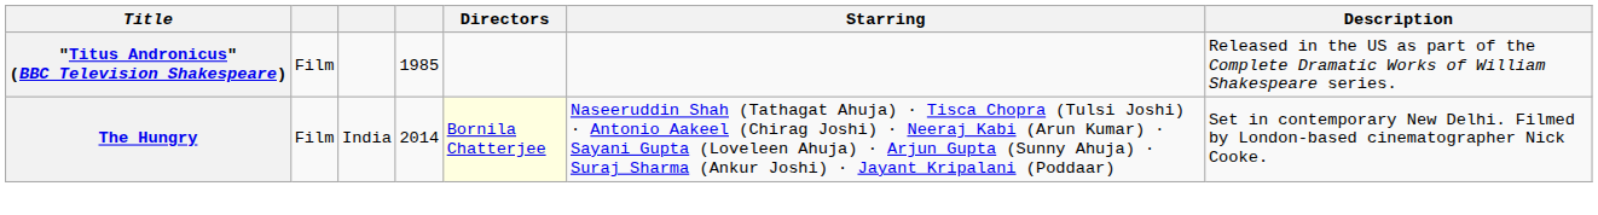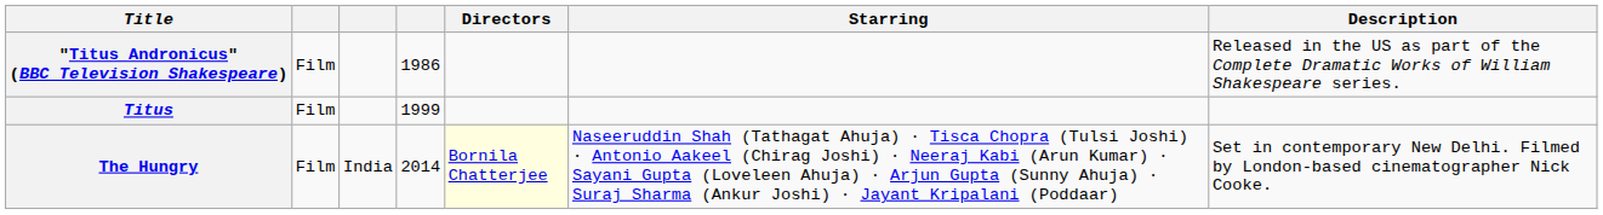 <table class="wikitable sortable">
 <tr>
 <th scope="col"><em>Title</em></th>
 <th scope="col"></th>
 <th scope="col"></th>
 <th scope="col"></th>
 <th scope="col" class="unsortable">Directors</th>
 <th scope="col" class="unsortable" style="min-width: 10em">Starring</th>
 <th scope="col" class="unsortable" style="min-width: 15em">Description</th>
 </tr>
 <tr>
 <th scope="row" style="white-space: nowrap">"<a href='#'>Titus Andronicus</a>"<br>(<em><a href='#'>BBC Television Shakespeare</a></em>)</th>
 <td>Film</td>
 <td></td>
-<td>1985</td>
+<td>1986</td>
 <td></td>
 <td></td>
 <td>Released in the US as part of the <em>Complete Dramatic Works of William Shakespeare</em> series.</td>
+</tr>
+<tr>
+<th scope="row" style="white-space: nowrap"><em><a href='#'>Titus</a></em></th>
+<td>Film</td>
+<td></td>
+<td>1999</td>
+<td></td>
+<td></td>
+<td></td>
 </tr>
 <tr>
 <th><a href='#'>The Hungry</a></th>
 <td>Film</td>
 <td>India</td>
 <td>2014</td>
 <td style="background: lightyellow;"><a href='#'>Bornila Chatterjee</a></td>
 <td><a href='#'>Naseeruddin Shah</a> (Tathagat Ahuja) · <a href='#'>Tisca Chopra</a> (Tulsi Joshi) · <a href='#'>Antonio Aakeel</a> (Chirag Joshi) · <a href='#'>Neeraj Kabi</a> (Arun Kumar) · <a href='#'>Sayani Gupta</a> (Loveleen Ahuja) · <a href='#'>Arjun Gupta</a> (Sunny Ahuja) · <a href='#'>Suraj Sharma</a> (Ankur Joshi) · <a href='#'>Jayant Kripalani</a> (Poddaar)</td>
 <td>Set in contemporary New Delhi.  Filmed by London-based cinematographer Nick Cooke.</td>
 </tr>
 </table>
